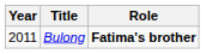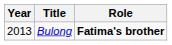 <table class="wikitable" border="1">
 <tr>
 <th>Year</th>
 <th>Title</th>
 <th>Role</th>
 </tr>
 <tr>
-<td>2011</td>
+<td>2013</td>
 <td><em><a href='#'>Bulong</a></em></td>
 <td><strong>Fatima's brother</strong></td>
 </tr>
 </table>
